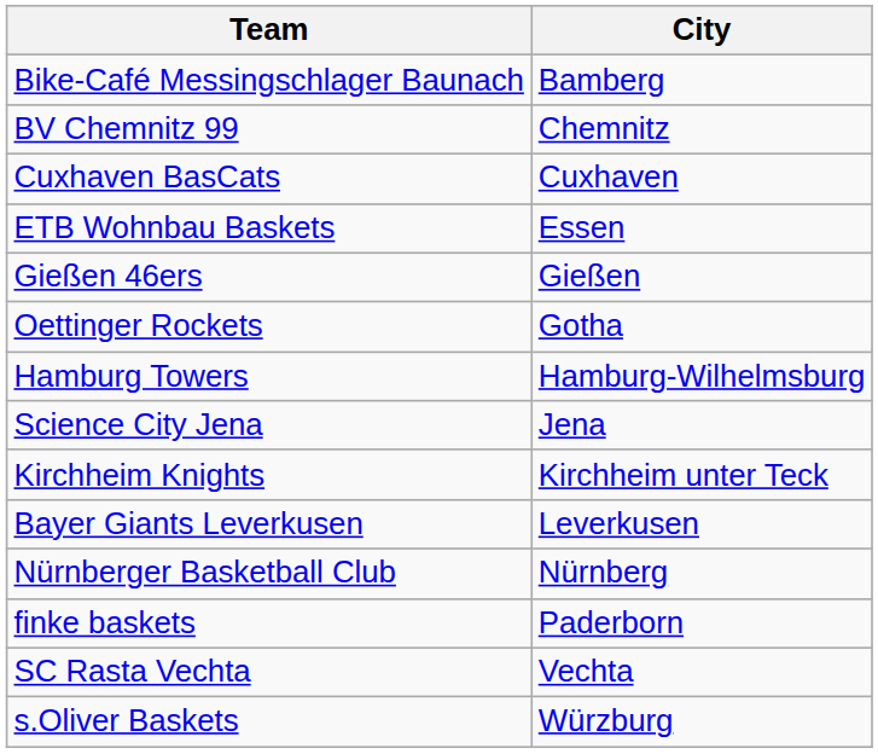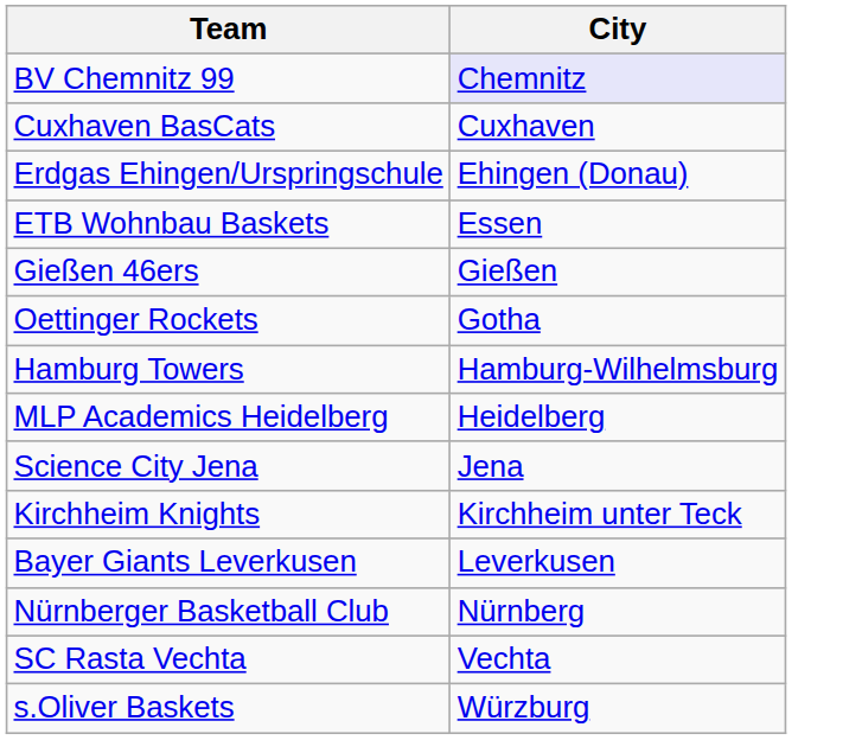 <table class="wikitable sortable" style="margin:1em 2em 1em 1em;">
 <tr>
 <th>Team</th>
 <th>City</th>
 </tr>
 <tr>
-<td><a href='#'>Bike-Café Messingschlager Baunach</a></td>
-<td><a href='#'>Bamberg</a></td>
-</tr>
-<tr>
 <td><a href='#'>BV Chemnitz 99</a></td>
-<td><a href='#'>Chemnitz</a></td>
+<td style="background: lavender;"><a href='#'>Chemnitz</a></td>
 </tr>
 <tr>
 <td><a href='#'>Cuxhaven BasCats</a></td>
 <td><a href='#'>Cuxhaven</a></td>
+</tr>
+<tr>
+<td><a href='#'>Erdgas Ehingen/Urspringschule</a></td>
+<td><a href='#'>Ehingen (Donau)</a></td>
 </tr>
 <tr>
 <td><a href='#'>ETB Wohnbau Baskets</a></td>
 <td><a href='#'>Essen</a></td>
 </tr>
 <tr>
 <td><a href='#'>Gießen 46ers</a></td>
 <td><a href='#'>Gießen</a></td>
 </tr>
 <tr>
 <td><a href='#'>Oettinger Rockets</a></td>
 <td><a href='#'>Gotha</a></td>
 </tr>
 <tr>
 <td><a href='#'>Hamburg Towers</a></td>
 <td><a href='#'>Hamburg-Wilhelmsburg</a></td>
 </tr>
 <tr>
+<td><a href='#'>MLP Academics Heidelberg</a></td>
+<td><a href='#'>Heidelberg</a></td>
+</tr>
+<tr>
 <td><a href='#'>Science City Jena</a></td>
 <td><a href='#'>Jena</a></td>
 </tr>
 <tr>
 <td><a href='#'>Kirchheim Knights</a></td>
 <td><a href='#'>Kirchheim unter Teck</a></td>
 </tr>
 <tr>
 <td><a href='#'>Bayer Giants Leverkusen</a></td>
 <td><a href='#'>Leverkusen</a></td>
 </tr>
 <tr>
 <td><a href='#'>Nürnberger Basketball Club</a></td>
 <td><a href='#'>Nürnberg</a></td>
 </tr>
 <tr>
-<td><a href='#'>finke baskets</a></td>
-<td><a href='#'>Paderborn</a></td>
-</tr>
-<tr>
 <td><a href='#'>SC Rasta Vechta</a></td>
 <td><a href='#'>Vechta</a></td>
 </tr>
 <tr>
 <td><a href='#'>s.Oliver Baskets</a></td>
 <td><a href='#'>Würzburg</a></td>
 </tr>
 </table>
